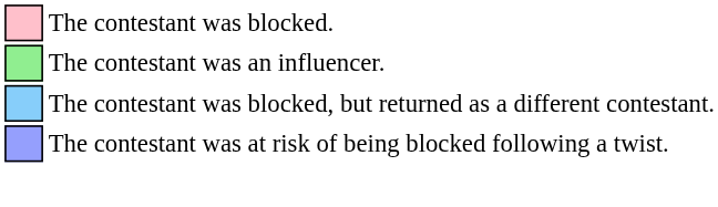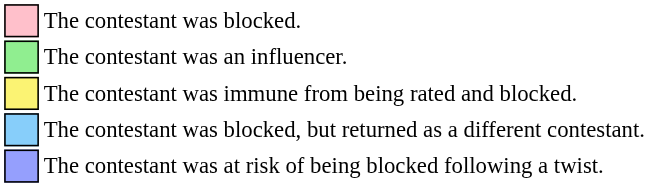 <table class="toccolours" style="font-size: 90%; white-space: nowrap">
 <tr>
 <td style="background:pink; border:1px solid black">     </td>
 <td>The contestant was blocked.</td>
 </tr>
 <tr>
 <td style="background:lightgreen; border:1px solid black">     </td>
 <td>The contestant was an influencer.</td>
 </tr>
 <tr>
+<td style="background:#fbf373; border:1px solid black">     </td>
+<td>The contestant was immune from being rated and blocked.</td>
+</tr>
+<tr>
 <td style="background:#87CEFA; border:1px solid black">     </td>
 <td>The contestant was blocked, but returned as a different contestant.</td>
 </tr>
 <tr>
 <td style="background:#959ffd; border:1px solid black">     </td>
 <td>The contestant was at risk of being blocked following a twist.</td>
 </tr>
 </table>
